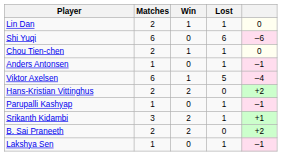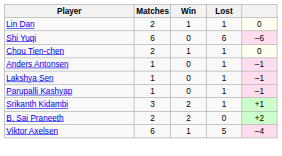 <table class=wikitable style="text-align:center; font-size:small">
 <tr>
 <th width="200">Player</th>
 <th width="50">Matches</th>
 <th width="50">Win</th>
 <th width="50">Lost</th>
 <th width="50"></th>
 </tr>
 <tr>
 <td align="left"> <a href='#'>Lin Dan</a></td>
 <td>2</td>
 <td>1</td>
 <td>1</td>
 <td bgcolor="#fffff0">0</td>
 </tr>
 <tr>
 <td align="left"> <a href='#'>Shi Yuqi</a></td>
 <td>6</td>
 <td>0</td>
 <td>6</td>
 <td bgcolor="#ffddee">–6</td>
 </tr>
 <tr>
 <td align="left"> <a href='#'>Chou Tien-chen</a></td>
 <td>2</td>
 <td>1</td>
 <td>1</td>
 <td bgcolor="#fffff0">0</td>
 </tr>
 <tr>
 <td align="left"> <a href='#'>Anders Antonsen</a></td>
 <td>1</td>
 <td>0</td>
 <td>1</td>
 <td bgcolor="#ffddee">–1</td>
 </tr>
 <tr>
-<td align="left"> <a href='#'>Viktor Axelsen</a></td>
-<td>6</td>
+<td align="left"> <a href='#'>Lakshya Sen</a></td>
 <td>1</td>
-<td>5</td>
-<td bgcolor="#ffddee">–4</td>
-</tr>
-<tr>
-<td align="left"> <a href='#'>Hans-Kristian Vittinghus</a></td>
-<td>2</td>
-<td>2</td>
 <td>0</td>
-<td bgcolor="#ccffcc">+2</td>
+<td>1</td>
+<td bgcolor="#ffddee">–1</td>
 </tr>
 <tr>
 <td align="left"> <a href='#'>Parupalli Kashyap</a></td>
 <td>1</td>
 <td>0</td>
 <td>1</td>
 <td bgcolor="#ffddee">–1</td>
 </tr>
 <tr>
 <td align="left"> <a href='#'>Srikanth Kidambi</a></td>
 <td>3</td>
 <td>2</td>
 <td>1</td>
 <td bgcolor="#ccffcc">+1</td>
 </tr>
 <tr>
 <td align="left"> <a href='#'>B. Sai Praneeth</a></td>
 <td>2</td>
 <td>2</td>
 <td>0</td>
 <td bgcolor="#ccffcc">+2</td>
 </tr>
 <tr>
-<td align="left"> <a href='#'>Lakshya Sen</a></td>
+<td align="left"> <a href='#'>Viktor Axelsen</a></td>
+<td>6</td>
 <td>1</td>
-<td>0</td>
-<td>1</td>
-<td bgcolor="#ffddee">–1</td>
+<td>5</td>
+<td bgcolor="#ffddee">–4</td>
 </tr>
 </table>
